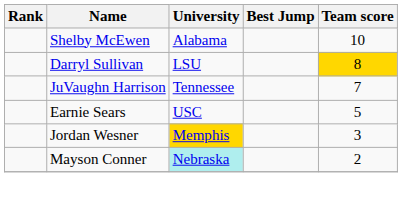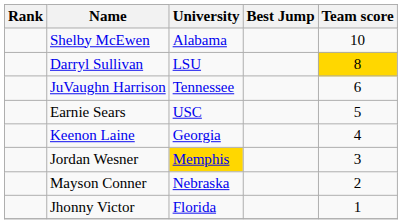 <table class="wikitable sortable" style="text-align:center">
 <tr>
 <th>Rank</th>
 <th>Name</th>
 <th>University</th>
 <th>Best Jump</th>
 <th>Team score</th>
 </tr>
 <tr>
 <td></td>
 <td align=left><a href='#'>Shelby McEwen</a></td>
 <td align=left><a href='#'>Alabama</a></td>
 <td><strong></strong></td>
 <td>10</td>
 </tr>
 <tr>
 <td></td>
 <td align=left><a href='#'>Darryl Sullivan</a></td>
 <td align=left><a href='#'>LSU</a></td>
 <td><strong></strong></td>
 <td style="background: gold;">8</td>
 </tr>
 <tr>
 <td></td>
 <td align=left><a href='#'>JuVaughn Harrison</a></td>
 <td align="left"><a href='#'>Tennessee</a></td>
 <td><strong></strong></td>
-<td>7</td>
+<td>6</td>
 </tr>
 <tr>
 <td></td>
 <td align=left>Earnie Sears</td>
 <td align=left><a href='#'>USC</a></td>
 <td><strong></strong></td>
 <td>5</td>
+</tr>
+<tr>
+<td></td>
+<td align=left><a href='#'>Keenon Laine</a></td>
+<td align=left><a href='#'>Georgia</a></td>
+<td><strong></strong></td>
+<td>4</td>
 </tr>
 <tr>
 <td></td>
 <td align=left>Jordan Wesner</td>
 <td align=left style="background: gold;"><a href='#'>Memphis</a></td>
 <td><strong></strong></td>
 <td>3</td>
 </tr>
 <tr>
 <td></td>
 <td align=left>Mayson Conner</td>
-<td align=left style="background: paleturquoise;"><a href='#'>Nebraska</a></td>
+<td align=left><a href='#'>Nebraska</a></td>
 <td><strong></strong></td>
 <td>2</td>
 </tr>
 <tr>
+<td></td>
+<td align=left>Jhonny Victor</td>
+<td align=left><a href='#'>Florida</a></td>
+<td><strong></strong></td>
+<td>1</td>
+</tr>
+<tr>
 </tr>
 </table>
